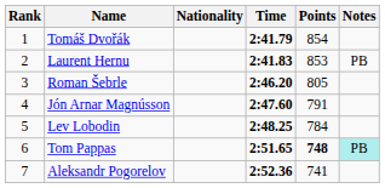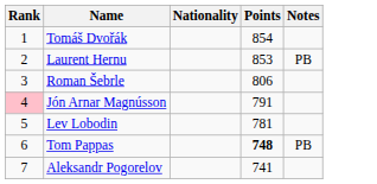 <table class="wikitable sortable" style="text-align:center">
 <tr>
 <th>Rank</th>
 <th>Name</th>
 <th>Nationality</th>
-<th>Time</th>
 <th>Points</th>
 <th>Notes</th>
 </tr>
 <tr>
 <td>1</td>
 <td align="left"><a href='#'>Tomáš Dvořák</a></td>
 <td align=left></td>
-<td><strong>2:41.79</strong></td>
 <td>854</td>
 <td></td>
 </tr>
 <tr>
 <td>2</td>
 <td align="left"><a href='#'>Laurent Hernu</a></td>
 <td align=left></td>
-<td><strong>2:41.83</strong></td>
 <td>853</td>
 <td>PB</td>
 </tr>
 <tr>
 <td>3</td>
 <td align="left"><a href='#'>Roman Šebrle</a></td>
 <td align=left></td>
-<td><strong>2:46.20</strong></td>
-<td>805</td>
+<td>806</td>
 <td></td>
 </tr>
 <tr>
-<td>4</td>
+<td style="background: pink;">4</td>
 <td align="left"><a href='#'>Jón Arnar Magnússon</a></td>
 <td align=left></td>
-<td><strong>2:47.60</strong></td>
 <td>791</td>
 <td></td>
 </tr>
 <tr>
 <td>5</td>
 <td align="left"><a href='#'>Lev Lobodin</a></td>
 <td align=left></td>
-<td><strong>2:48.25</strong></td>
-<td>784</td>
+<td>781</td>
 <td></td>
 </tr>
 <tr>
 <td>6</td>
 <td align="left"><a href='#'>Tom Pappas</a></td>
 <td align=left></td>
-<td><strong>2:51.65</strong></td>
 <td><strong>748</strong></td>
-<td style="background: paleturquoise;">PB</td>
+<td>PB</td>
 </tr>
 <tr>
 <td>7</td>
 <td align="left"><a href='#'>Aleksandr Pogorelov</a></td>
 <td align=left></td>
-<td><strong>2:52.36</strong></td>
 <td>741</td>
 <td></td>
 </tr>
 </table>
